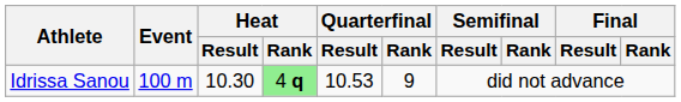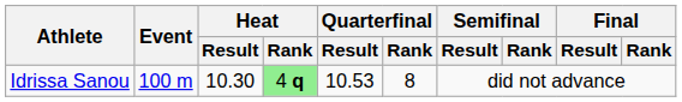 <table class=wikitable style="font-size:90%">
 <tr>
 <th rowspan="2">Athlete</th>
 <th rowspan="2">Event</th>
 <th colspan="2">Heat</th>
 <th colspan="2">Quarterfinal</th>
 <th colspan="2">Semifinal</th>
 <th colspan="2">Final</th>
 </tr>
 <tr style="font-size:95%">
 <th>Result</th>
 <th>Rank</th>
 <th>Result</th>
 <th>Rank</th>
 <th>Result</th>
 <th>Rank</th>
 <th>Result</th>
 <th>Rank</th>
 </tr>
 <tr align=center>
 <td align=left><a href='#'>Idrissa Sanou</a></td>
 <td align=left><a href='#'>100 m</a></td>
 <td>10.30</td>
 <td style="background: lightgreen;">4 <strong>q</strong></td>
 <td>10.53</td>
-<td>9</td>
+<td>8</td>
 <td colspan=4>did not advance</td>
 </tr>
 </table>
